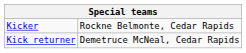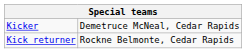 <table class="wikitable">
 <tr>
 <th colspan="6">Special teams</th>
 </tr>
 <tr>
 <td><a href='#'>Kicker</a></td>
-<td>Rockne Belmonte, Cedar Rapids</td>
+<td>Demetruce McNeal, Cedar Rapids</td>
 </tr>
 <tr>
 <td><a href='#'>Kick returner</a></td>
-<td>Demetruce McNeal, Cedar Rapids</td>
+<td>Rockne Belmonte, Cedar Rapids</td>
 </tr>
 </table>
